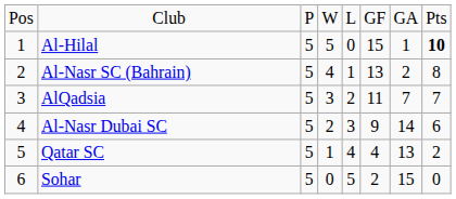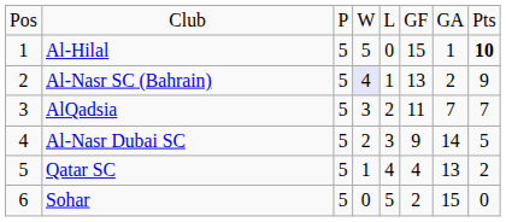 <table class="wikitable" style="text-align:center;">
 <tr>
 <td>Pos</td>
 <td style="width:15em">Club</td>
 <td>P</td>
 <td>W</td>
 <td>L</td>
 <td>GF</td>
 <td>GA</td>
 <td>Pts</td>
 </tr>
 <tr>
 <td>1</td>
 <td align="left"><a href='#'>Al-Hilal</a></td>
 <td>5</td>
 <td>5</td>
 <td>0</td>
 <td>15</td>
 <td>1</td>
 <td><strong>10</strong></td>
 </tr>
 <tr>
 <td>2</td>
 <td align="left"><a href='#'>Al-Nasr SC (Bahrain)</a></td>
 <td>5</td>
-<td>4</td>
+<td style="background: lavender;">4</td>
 <td>1</td>
 <td>13</td>
 <td>2</td>
-<td>8</td>
+<td>9</td>
 </tr>
 <tr>
 <td>3</td>
 <td align="left"><a href='#'>AlQadsia</a></td>
 <td>5</td>
 <td>3</td>
 <td>2</td>
 <td>11</td>
 <td>7</td>
 <td>7</td>
 </tr>
 <tr>
 <td>4</td>
 <td align="left"><a href='#'>Al-Nasr Dubai SC</a></td>
 <td>5</td>
 <td>2</td>
 <td>3</td>
 <td>9</td>
 <td>14</td>
-<td>6</td>
+<td>5</td>
 </tr>
 <tr>
 <td>5</td>
 <td align="left"><a href='#'>Qatar SC</a></td>
 <td>5</td>
 <td>1</td>
 <td>4</td>
 <td>4</td>
 <td>13</td>
 <td>2</td>
 </tr>
 <tr>
 <td>6</td>
 <td align="left"><a href='#'>Sohar</a></td>
 <td>5</td>
 <td>0</td>
 <td>5</td>
 <td>2</td>
 <td>15</td>
 <td>0</td>
 </tr>
 </table>
